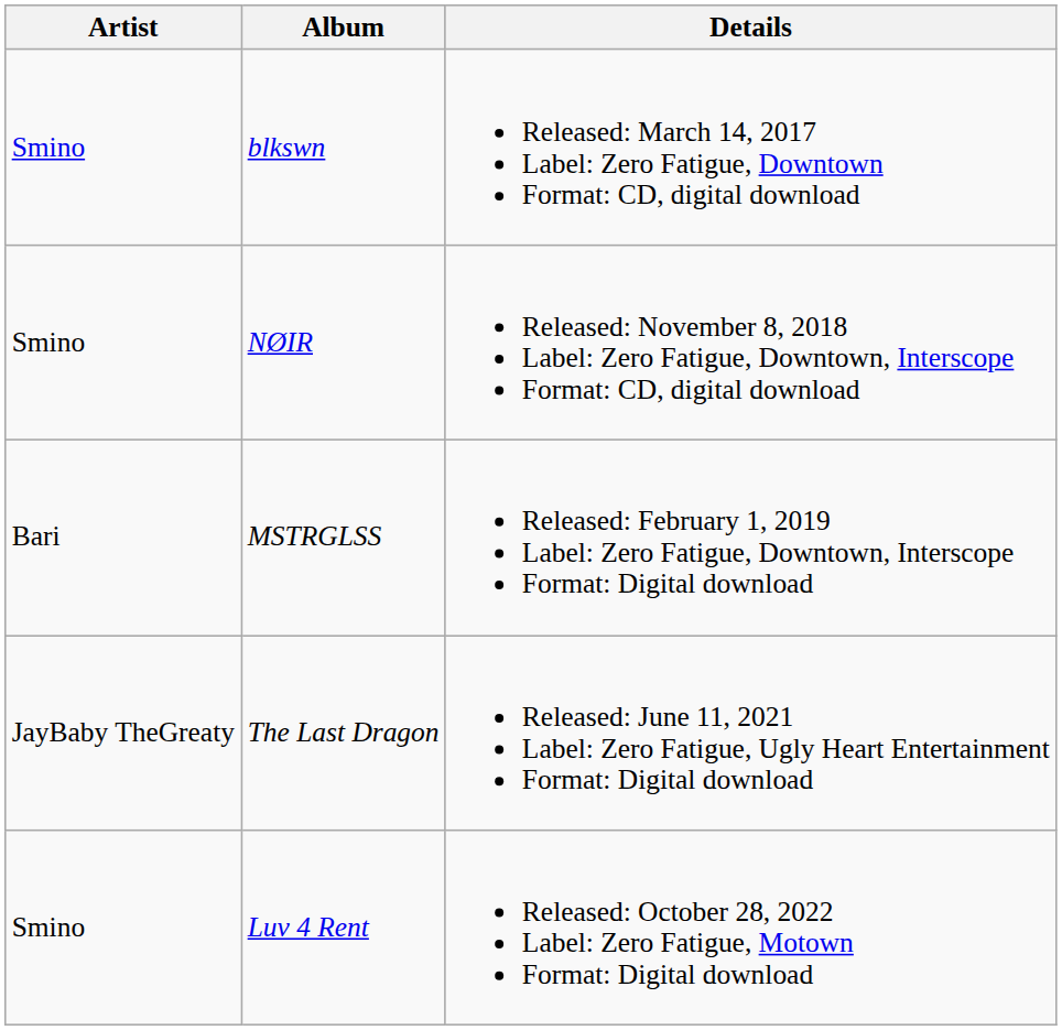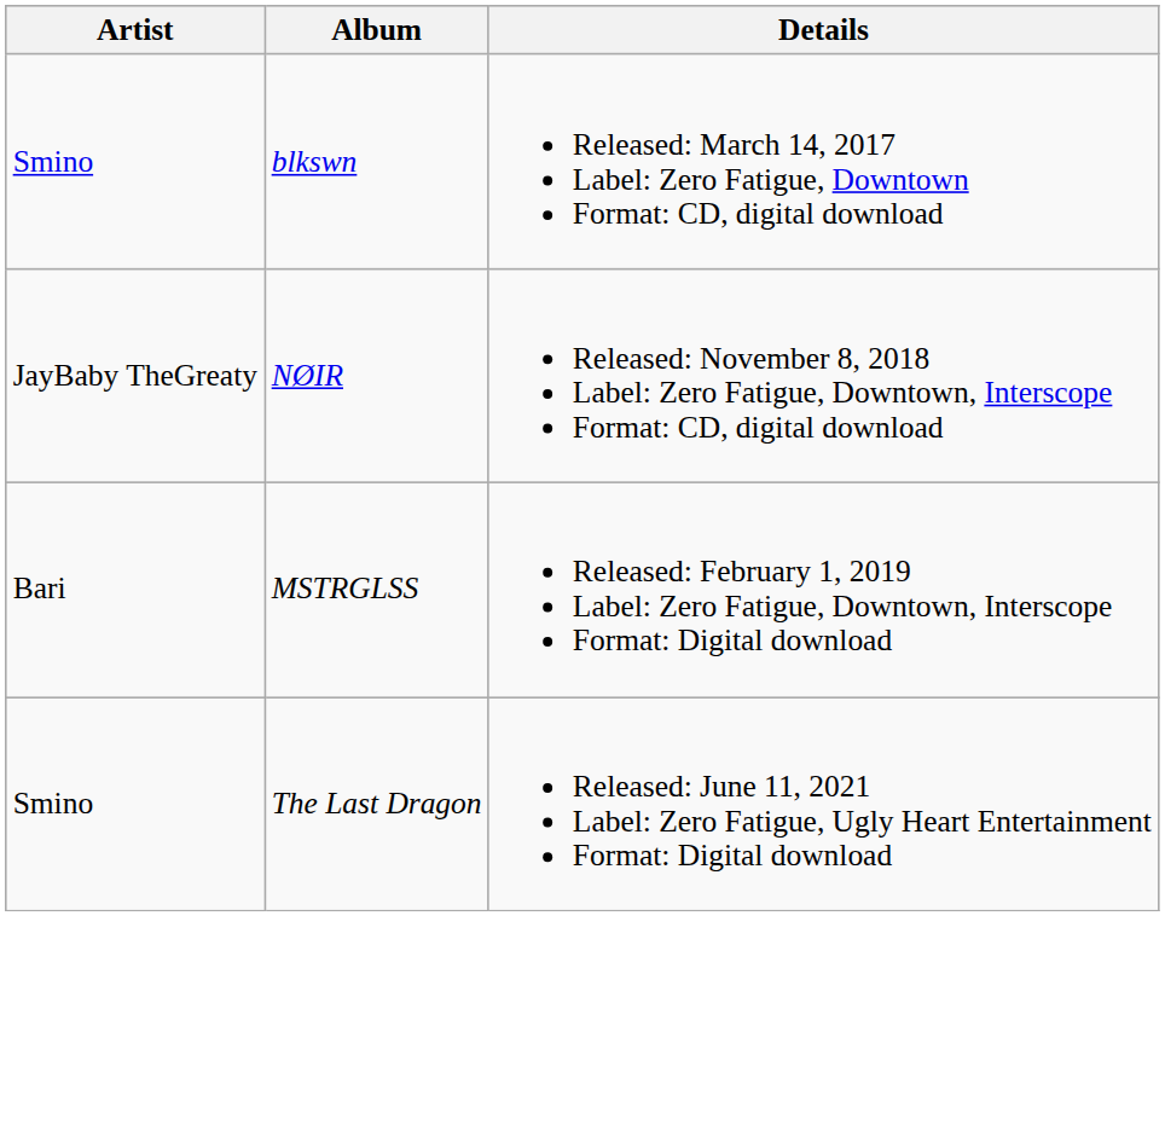 <table class="wikitable sortable">
 <tr>
 <th>Artist</th>
 <th>Album</th>
 <th class="unsortable">Details</th>
 </tr>
 <tr>
 <td><a href='#'>Smino</a></td>
 <td><em><a href='#'>blkswn</a></em></td>
 <td><br><ul><li>Released: March 14, 2017</li><li>Label: Zero Fatigue, <a href='#'>Downtown</a></li><li>Format: CD, digital download</li></ul></td>
 </tr>
 <tr>
-<td>Smino</td>
+<td>JayBaby TheGreaty</td>
 <td><em><a href='#'>NØIR</a></em></td>
 <td><br><ul><li>Released: November 8, 2018</li><li>Label: Zero Fatigue, Downtown, <a href='#'>Interscope</a></li><li>Format: CD, digital download</li></ul></td>
 </tr>
 <tr>
 <td>Bari</td>
 <td><em>MSTRGLSS</em></td>
 <td><br><ul><li>Released: February 1, 2019</li><li>Label: Zero Fatigue, Downtown, Interscope</li><li>Format: Digital download</li></ul></td>
 </tr>
 <tr>
-<td>JayBaby TheGreaty</td>
+<td>Smino</td>
 <td><em>The Last Dragon</em></td>
 <td><br><ul><li>Released: June 11, 2021</li><li>Label: Zero Fatigue, Ugly Heart Entertainment</li><li>Format: Digital download</li></ul></td>
 </tr>
-<tr>
-<td>Smino</td>
-<td><em><a href='#'>Luv 4 Rent</a></em></td>
-<td><br><ul><li>Released: October 28, 2022</li><li>Label: Zero Fatigue, <a href='#'>Motown</a></li><li>Format: Digital download</li></ul></td>
-</tr>
 </table>
